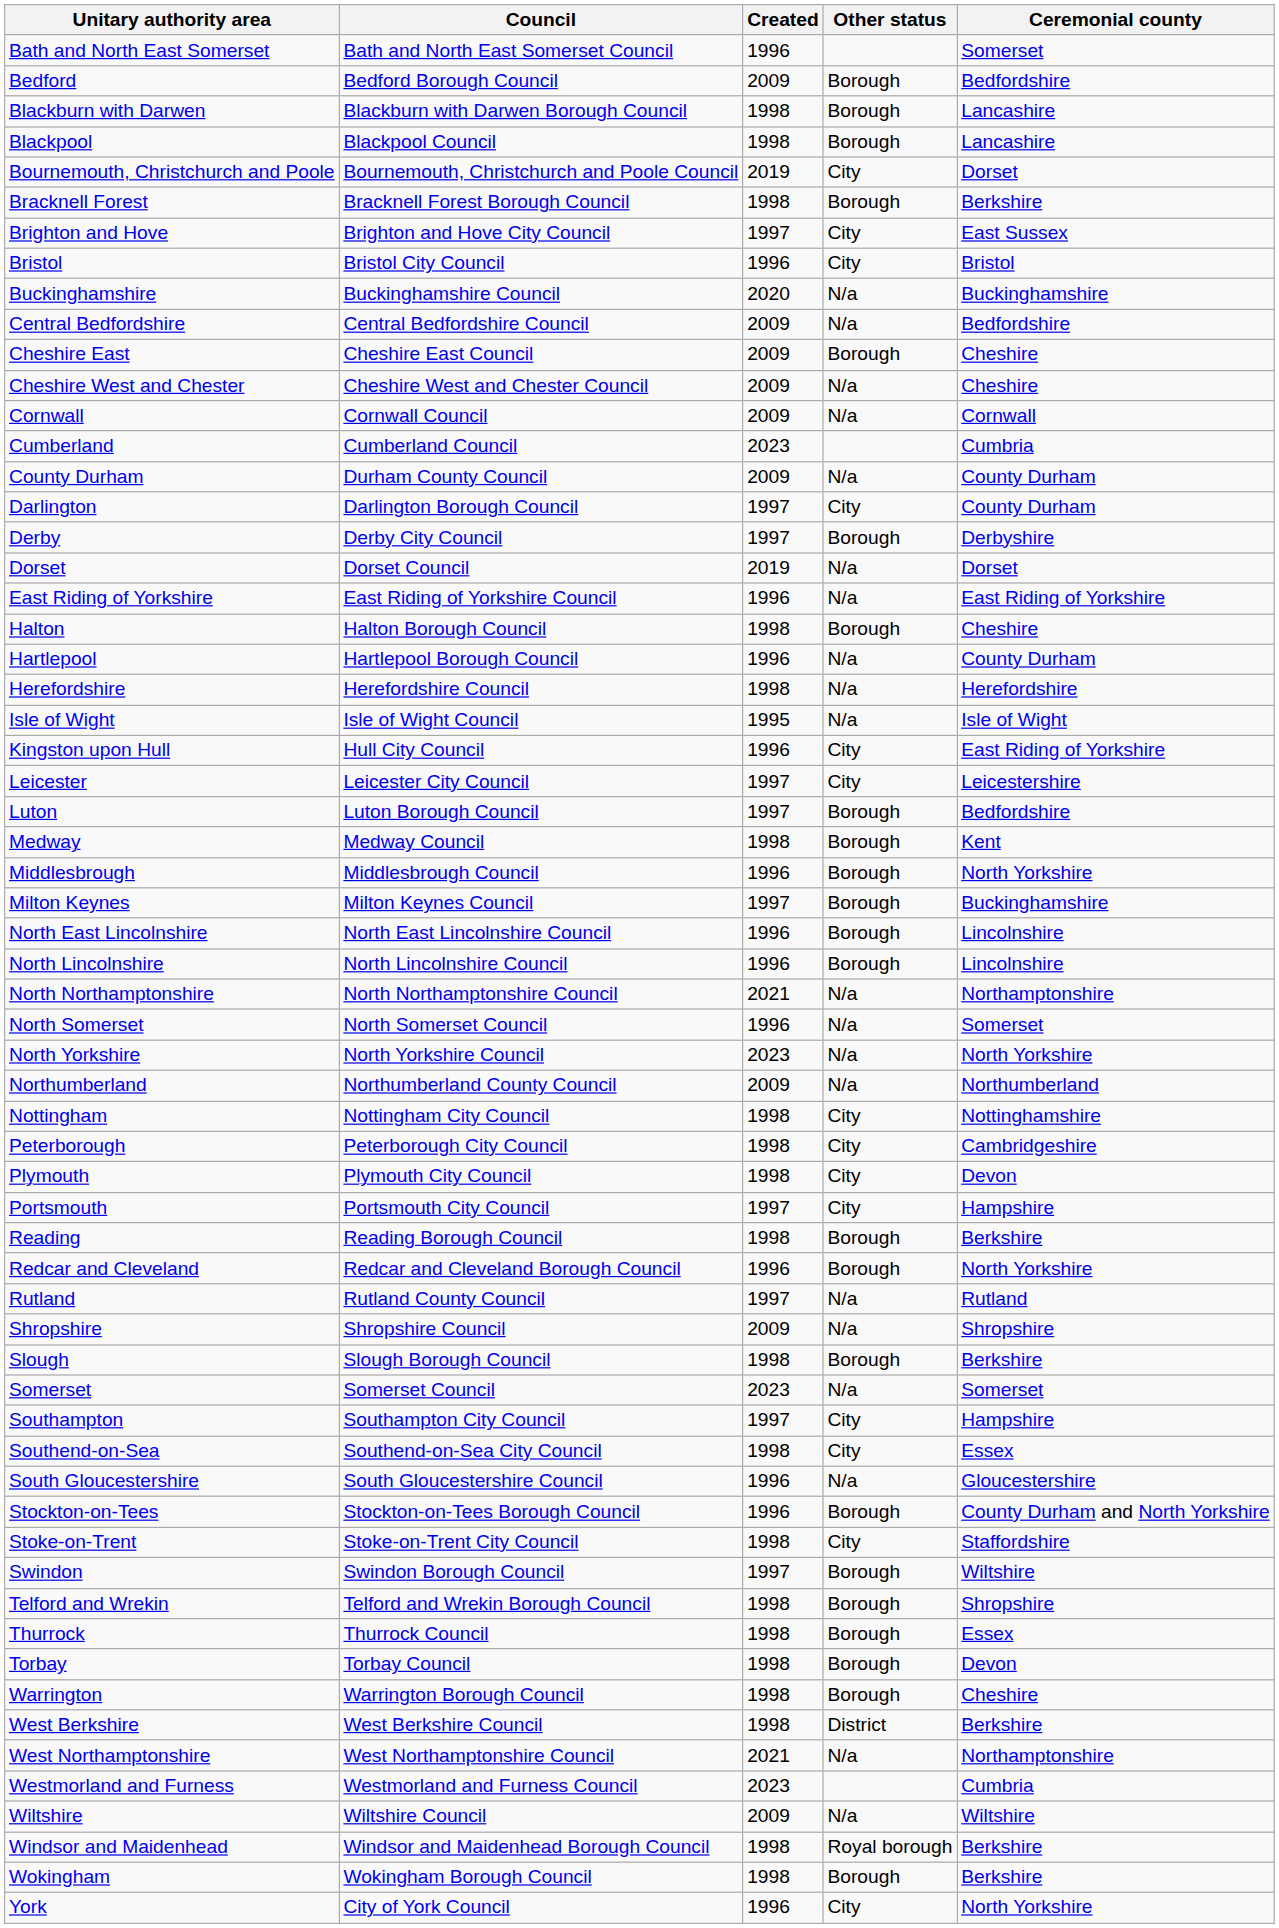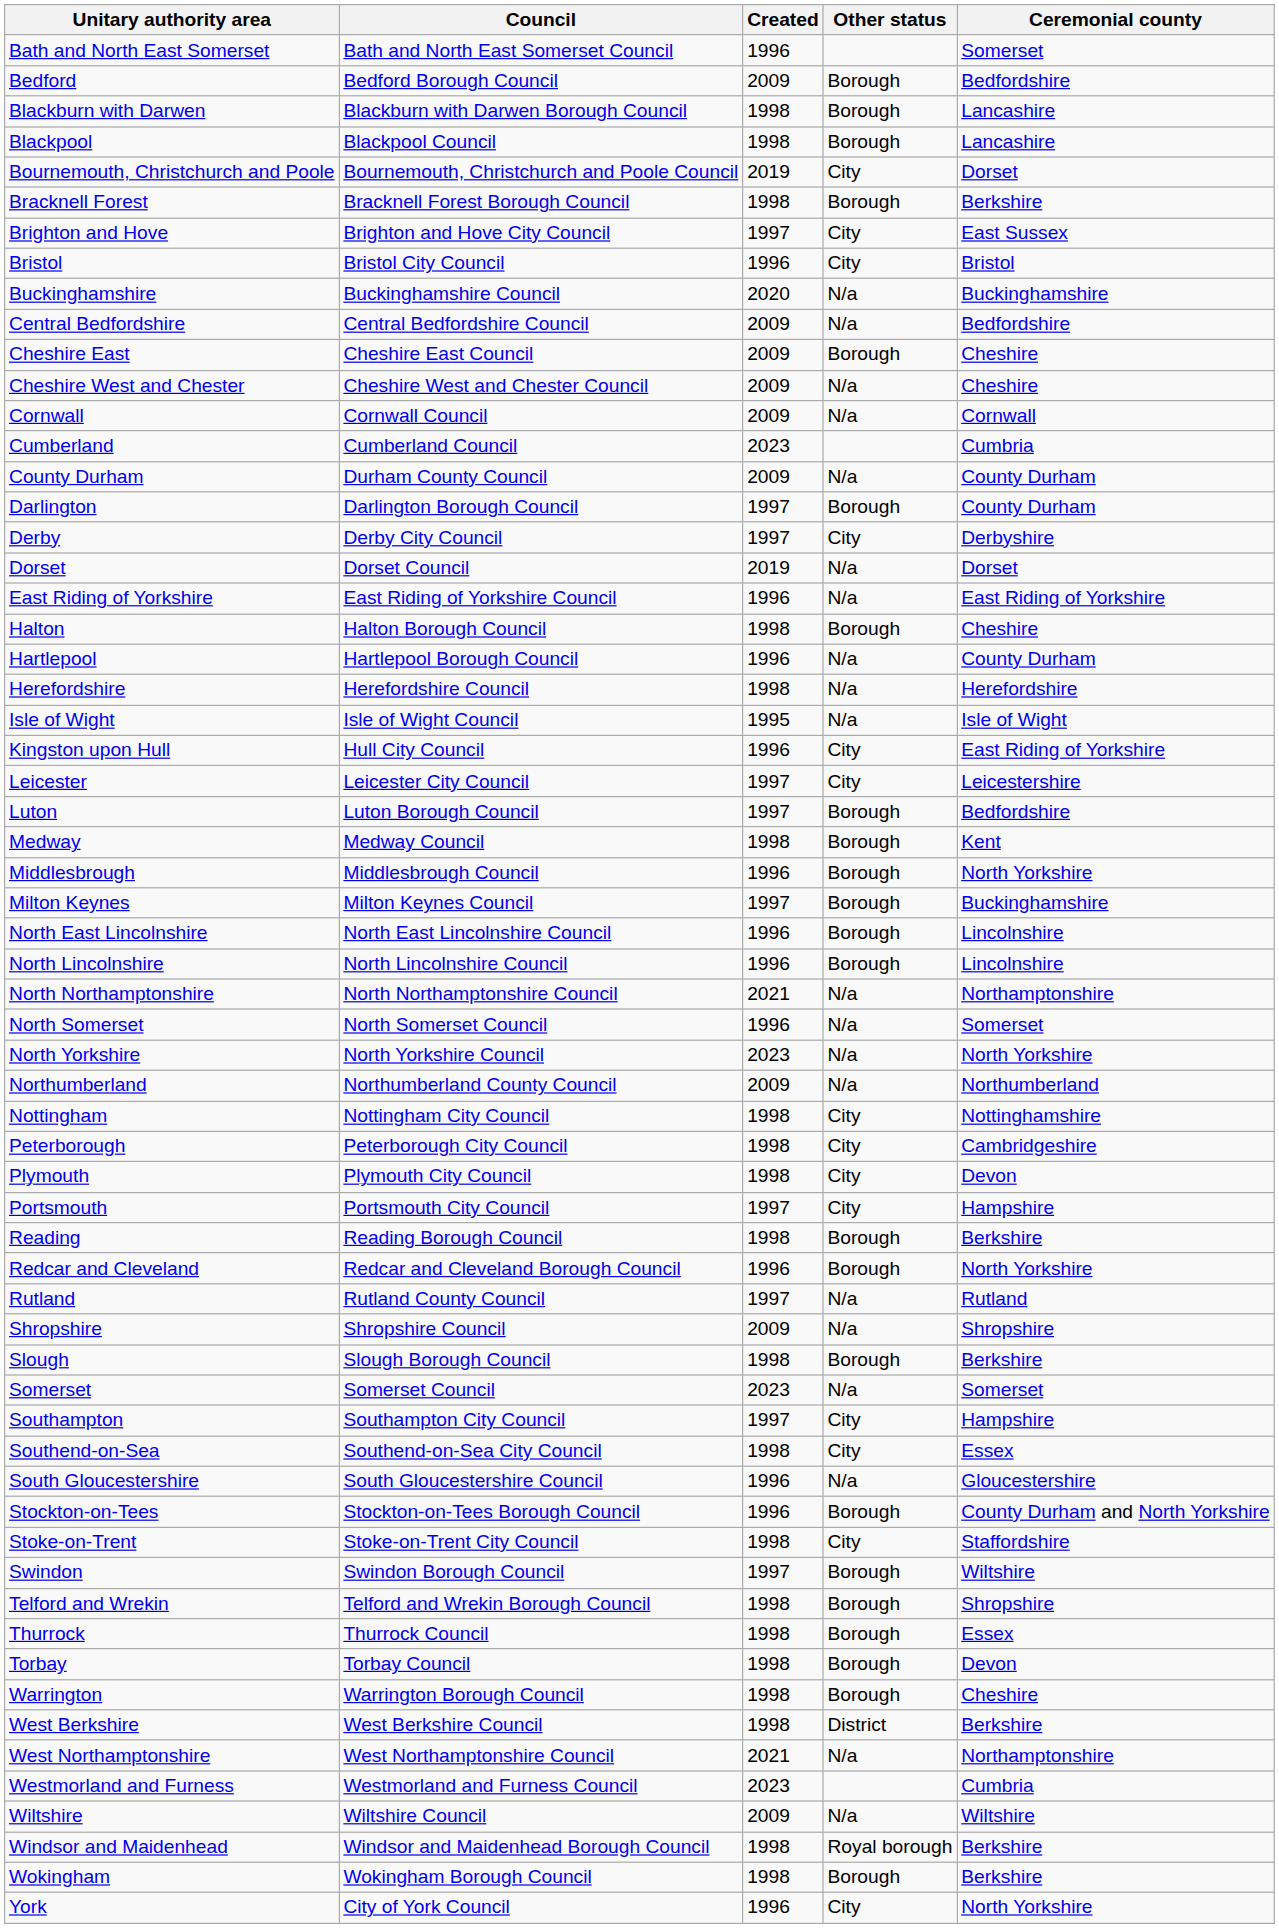 <table class="wikitable sortable">
 <tr>
 <th>Unitary authority area</th>
 <th>Council</th>
 <th>Created</th>
 <th>Other status</th>
 <th>Ceremonial county</th>
 </tr>
 <tr>
 <td><a href='#'>Bath and North East Somerset</a></td>
 <td><a href='#'>Bath and North East Somerset Council</a></td>
 <td>1996</td>
 <td></td>
 <td><a href='#'>Somerset</a></td>
 </tr>
 <tr>
 <td><a href='#'>Bedford</a></td>
 <td><a href='#'>Bedford Borough Council</a></td>
 <td>2009</td>
 <td>Borough</td>
 <td><a href='#'>Bedfordshire</a></td>
 </tr>
 <tr>
 <td><a href='#'>Blackburn with Darwen</a></td>
 <td><a href='#'>Blackburn with Darwen Borough Council</a></td>
 <td>1998</td>
 <td>Borough</td>
 <td><a href='#'>Lancashire</a></td>
 </tr>
 <tr>
 <td><a href='#'>Blackpool</a></td>
 <td><a href='#'>Blackpool Council</a></td>
 <td>1998</td>
 <td>Borough</td>
 <td><a href='#'>Lancashire</a></td>
 </tr>
 <tr>
 <td><a href='#'>Bournemouth, Christchurch and Poole</a></td>
 <td><a href='#'>Bournemouth, Christchurch and Poole Council</a></td>
 <td>2019</td>
 <td>City</td>
 <td><a href='#'>Dorset</a></td>
 </tr>
 <tr>
 <td><a href='#'>Bracknell Forest</a></td>
 <td><a href='#'>Bracknell Forest Borough Council</a></td>
 <td>1998</td>
 <td>Borough</td>
 <td><a href='#'>Berkshire</a></td>
 </tr>
 <tr>
 <td><a href='#'>Brighton and Hove</a></td>
 <td><a href='#'>Brighton and Hove City Council</a></td>
 <td>1997</td>
 <td>City</td>
 <td><a href='#'>East Sussex</a></td>
 </tr>
 <tr>
 <td><a href='#'>Bristol</a></td>
 <td><a href='#'>Bristol City Council</a></td>
 <td>1996</td>
 <td>City</td>
 <td><a href='#'>Bristol</a></td>
 </tr>
 <tr>
 <td><a href='#'>Buckinghamshire</a></td>
 <td><a href='#'>Buckinghamshire Council</a></td>
 <td>2020</td>
 <td>N/a</td>
 <td><a href='#'>Buckinghamshire</a></td>
 </tr>
 <tr>
 <td><a href='#'>Central Bedfordshire</a></td>
 <td><a href='#'>Central Bedfordshire Council</a></td>
 <td>2009</td>
 <td>N/a</td>
 <td><a href='#'>Bedfordshire</a></td>
 </tr>
 <tr>
 <td><a href='#'>Cheshire East</a></td>
 <td><a href='#'>Cheshire East Council</a></td>
 <td>2009</td>
 <td>Borough</td>
 <td><a href='#'>Cheshire</a></td>
 </tr>
 <tr>
 <td><a href='#'>Cheshire West and Chester</a></td>
 <td><a href='#'>Cheshire West and Chester Council</a></td>
 <td>2009</td>
 <td>N/a</td>
 <td><a href='#'>Cheshire</a></td>
 </tr>
 <tr>
 <td><a href='#'>Cornwall</a></td>
 <td><a href='#'>Cornwall Council</a></td>
 <td>2009</td>
 <td>N/a</td>
 <td><a href='#'>Cornwall</a></td>
 </tr>
 <tr>
 <td><a href='#'>Cumberland</a></td>
 <td><a href='#'>Cumberland Council</a></td>
 <td>2023</td>
 <td></td>
 <td><a href='#'>Cumbria</a></td>
 </tr>
 <tr>
 <td><a href='#'>County Durham</a></td>
 <td><a href='#'>Durham County Council</a></td>
 <td>2009</td>
 <td>N/a</td>
 <td><a href='#'>County Durham</a></td>
 </tr>
 <tr>
 <td><a href='#'>Darlington</a></td>
 <td><a href='#'>Darlington Borough Council</a></td>
 <td>1997</td>
-<td>City</td>
+<td>Borough</td>
 <td><a href='#'>County Durham</a></td>
 </tr>
 <tr>
 <td><a href='#'>Derby</a></td>
 <td><a href='#'>Derby City Council</a></td>
 <td>1997</td>
-<td>Borough</td>
+<td>City</td>
 <td><a href='#'>Derbyshire</a></td>
 </tr>
 <tr>
 <td><a href='#'>Dorset</a></td>
 <td><a href='#'>Dorset Council</a></td>
 <td>2019</td>
 <td>N/a</td>
 <td><a href='#'>Dorset</a></td>
 </tr>
 <tr>
 <td><a href='#'>East Riding of Yorkshire</a></td>
 <td><a href='#'>East Riding of Yorkshire Council</a></td>
 <td>1996</td>
 <td>N/a</td>
 <td><a href='#'>East Riding of Yorkshire</a></td>
 </tr>
 <tr>
 <td><a href='#'>Halton</a></td>
 <td><a href='#'>Halton Borough Council</a></td>
 <td>1998</td>
 <td>Borough</td>
 <td><a href='#'>Cheshire</a></td>
 </tr>
 <tr>
 <td><a href='#'>Hartlepool</a></td>
 <td><a href='#'>Hartlepool Borough Council</a></td>
 <td>1996</td>
 <td>N/a</td>
 <td><a href='#'>County Durham</a></td>
 </tr>
 <tr>
 <td><a href='#'>Herefordshire</a></td>
 <td><a href='#'>Herefordshire Council</a></td>
 <td>1998</td>
 <td>N/a</td>
 <td><a href='#'>Herefordshire</a></td>
 </tr>
 <tr>
 <td><a href='#'>Isle of Wight</a></td>
 <td><a href='#'>Isle of Wight Council</a></td>
 <td>1995</td>
 <td>N/a</td>
 <td><a href='#'>Isle of Wight</a></td>
 </tr>
 <tr>
 <td><a href='#'>Kingston upon Hull</a></td>
 <td><a href='#'>Hull City Council</a></td>
 <td>1996</td>
 <td>City</td>
 <td><a href='#'>East Riding of Yorkshire</a></td>
 </tr>
 <tr>
 <td><a href='#'>Leicester</a></td>
 <td><a href='#'>Leicester City Council</a></td>
 <td>1997</td>
 <td>City</td>
 <td><a href='#'>Leicestershire</a></td>
 </tr>
 <tr>
 <td><a href='#'>Luton</a></td>
 <td><a href='#'>Luton Borough Council</a></td>
 <td>1997</td>
 <td>Borough</td>
 <td><a href='#'>Bedfordshire</a></td>
 </tr>
 <tr>
 <td><a href='#'>Medway</a></td>
 <td><a href='#'>Medway Council</a></td>
 <td>1998</td>
 <td>Borough</td>
 <td><a href='#'>Kent</a></td>
 </tr>
 <tr>
 <td><a href='#'>Middlesbrough</a></td>
 <td><a href='#'>Middlesbrough Council</a></td>
 <td>1996</td>
 <td>Borough</td>
 <td><a href='#'>North Yorkshire</a></td>
 </tr>
 <tr>
 <td><a href='#'>Milton Keynes</a></td>
 <td><a href='#'>Milton Keynes Council</a></td>
 <td>1997</td>
 <td>Borough</td>
 <td><a href='#'>Buckinghamshire</a></td>
 </tr>
 <tr>
 <td><a href='#'>North East Lincolnshire</a></td>
 <td><a href='#'>North East Lincolnshire Council</a></td>
 <td>1996</td>
 <td>Borough</td>
 <td><a href='#'>Lincolnshire</a></td>
 </tr>
 <tr>
 <td><a href='#'>North Lincolnshire</a></td>
 <td><a href='#'>North Lincolnshire Council</a></td>
 <td>1996</td>
 <td>Borough</td>
 <td><a href='#'>Lincolnshire</a></td>
 </tr>
 <tr>
 <td><a href='#'>North Northamptonshire</a></td>
 <td><a href='#'>North Northamptonshire Council</a></td>
 <td>2021</td>
 <td>N/a</td>
 <td><a href='#'>Northamptonshire</a></td>
 </tr>
 <tr>
 <td><a href='#'>North Somerset</a></td>
 <td><a href='#'>North Somerset Council</a></td>
 <td>1996</td>
 <td>N/a</td>
 <td><a href='#'>Somerset</a></td>
 </tr>
 <tr>
 <td><a href='#'>North Yorkshire</a></td>
 <td><a href='#'>North Yorkshire Council</a></td>
 <td>2023</td>
 <td>N/a</td>
 <td><a href='#'>North Yorkshire</a></td>
 </tr>
 <tr>
 <td><a href='#'>Northumberland</a></td>
 <td><a href='#'>Northumberland County Council</a></td>
 <td>2009</td>
 <td>N/a</td>
 <td><a href='#'>Northumberland</a></td>
 </tr>
 <tr>
 <td><a href='#'>Nottingham</a></td>
 <td><a href='#'>Nottingham City Council</a></td>
 <td>1998</td>
 <td>City</td>
 <td><a href='#'>Nottinghamshire</a></td>
 </tr>
 <tr>
 <td><a href='#'>Peterborough</a></td>
 <td><a href='#'>Peterborough City Council</a></td>
 <td>1998</td>
 <td>City</td>
 <td><a href='#'>Cambridgeshire</a></td>
 </tr>
 <tr>
 <td><a href='#'>Plymouth</a></td>
 <td><a href='#'>Plymouth City Council</a></td>
 <td>1998</td>
 <td>City</td>
 <td><a href='#'>Devon</a></td>
 </tr>
 <tr>
 <td><a href='#'>Portsmouth</a></td>
 <td><a href='#'>Portsmouth City Council</a></td>
 <td>1997</td>
 <td>City</td>
 <td><a href='#'>Hampshire</a></td>
 </tr>
 <tr>
 <td><a href='#'>Reading</a></td>
 <td><a href='#'>Reading Borough Council</a></td>
 <td>1998</td>
 <td>Borough</td>
 <td><a href='#'>Berkshire</a></td>
 </tr>
 <tr>
 <td><a href='#'>Redcar and Cleveland</a></td>
 <td><a href='#'>Redcar and Cleveland Borough Council</a></td>
 <td>1996</td>
 <td>Borough</td>
 <td><a href='#'>North Yorkshire</a></td>
 </tr>
 <tr>
 <td><a href='#'>Rutland</a></td>
 <td><a href='#'>Rutland County Council</a></td>
 <td>1997</td>
 <td>N/a</td>
 <td><a href='#'>Rutland</a></td>
 </tr>
 <tr>
 <td><a href='#'>Shropshire</a></td>
 <td><a href='#'>Shropshire Council</a></td>
 <td>2009</td>
 <td>N/a</td>
 <td><a href='#'>Shropshire</a></td>
 </tr>
 <tr>
 <td><a href='#'>Slough</a></td>
 <td><a href='#'>Slough Borough Council</a></td>
 <td>1998</td>
 <td>Borough</td>
 <td><a href='#'>Berkshire</a></td>
 </tr>
 <tr>
 <td><a href='#'>Somerset</a></td>
 <td><a href='#'>Somerset Council</a></td>
 <td>2023</td>
 <td>N/a</td>
 <td><a href='#'>Somerset</a></td>
 </tr>
 <tr>
 <td><a href='#'>Southampton</a></td>
 <td><a href='#'>Southampton City Council</a></td>
 <td>1997</td>
 <td>City</td>
 <td><a href='#'>Hampshire</a></td>
 </tr>
 <tr>
 <td><a href='#'>Southend-on-Sea</a></td>
 <td><a href='#'>Southend-on-Sea City Council</a></td>
 <td>1998</td>
 <td>City</td>
 <td><a href='#'>Essex</a></td>
 </tr>
 <tr>
 <td><a href='#'>South Gloucestershire</a></td>
 <td><a href='#'>South Gloucestershire Council</a></td>
 <td>1996</td>
 <td>N/a</td>
 <td><a href='#'>Gloucestershire</a></td>
 </tr>
 <tr>
 <td><a href='#'>Stockton-on-Tees</a></td>
 <td><a href='#'>Stockton-on-Tees Borough Council</a></td>
 <td>1996</td>
 <td>Borough</td>
 <td><a href='#'>County Durham</a> and <a href='#'>North Yorkshire</a></td>
 </tr>
 <tr>
 <td><a href='#'>Stoke-on-Trent</a></td>
 <td><a href='#'>Stoke-on-Trent City Council</a></td>
 <td>1998</td>
 <td>City</td>
 <td><a href='#'>Staffordshire</a></td>
 </tr>
 <tr>
 <td><a href='#'>Swindon</a></td>
 <td><a href='#'>Swindon Borough Council</a></td>
 <td>1997</td>
 <td>Borough</td>
 <td><a href='#'>Wiltshire</a></td>
 </tr>
 <tr>
 <td><a href='#'>Telford and Wrekin</a></td>
 <td><a href='#'>Telford and Wrekin Borough Council</a></td>
 <td>1998</td>
 <td>Borough</td>
 <td><a href='#'>Shropshire</a></td>
 </tr>
 <tr>
 <td><a href='#'>Thurrock</a></td>
 <td><a href='#'>Thurrock Council</a></td>
 <td>1998</td>
 <td>Borough</td>
 <td><a href='#'>Essex</a></td>
 </tr>
 <tr>
 <td><a href='#'>Torbay</a></td>
 <td><a href='#'>Torbay Council</a></td>
 <td>1998</td>
 <td>Borough</td>
 <td><a href='#'>Devon</a></td>
 </tr>
 <tr>
 <td><a href='#'>Warrington</a></td>
 <td><a href='#'>Warrington Borough Council</a></td>
 <td>1998</td>
 <td>Borough</td>
 <td><a href='#'>Cheshire</a></td>
 </tr>
 <tr>
 <td><a href='#'>West Berkshire</a></td>
 <td><a href='#'>West Berkshire Council</a></td>
 <td>1998</td>
 <td>District</td>
 <td><a href='#'>Berkshire</a></td>
 </tr>
 <tr>
 <td><a href='#'>West Northamptonshire</a></td>
 <td><a href='#'>West Northamptonshire Council</a></td>
 <td>2021</td>
 <td>N/a</td>
 <td><a href='#'>Northamptonshire</a></td>
 </tr>
 <tr>
 <td><a href='#'>Westmorland and Furness</a></td>
 <td><a href='#'>Westmorland and Furness Council</a></td>
 <td>2023</td>
 <td></td>
 <td><a href='#'>Cumbria</a></td>
 </tr>
 <tr>
 <td><a href='#'>Wiltshire</a></td>
 <td><a href='#'>Wiltshire Council</a></td>
 <td>2009</td>
 <td>N/a</td>
 <td><a href='#'>Wiltshire</a></td>
 </tr>
 <tr>
 <td><a href='#'>Windsor and Maidenhead</a></td>
 <td><a href='#'>Windsor and Maidenhead Borough Council</a></td>
 <td>1998</td>
 <td>Royal borough</td>
 <td><a href='#'>Berkshire</a></td>
 </tr>
 <tr>
 <td><a href='#'>Wokingham</a></td>
 <td><a href='#'>Wokingham Borough Council</a></td>
 <td>1998</td>
 <td>Borough</td>
 <td><a href='#'>Berkshire</a></td>
 </tr>
 <tr>
 <td><a href='#'>York</a></td>
 <td><a href='#'>City of York Council</a></td>
 <td>1996</td>
 <td>City</td>
 <td><a href='#'>North Yorkshire</a></td>
 </tr>
 </table>
